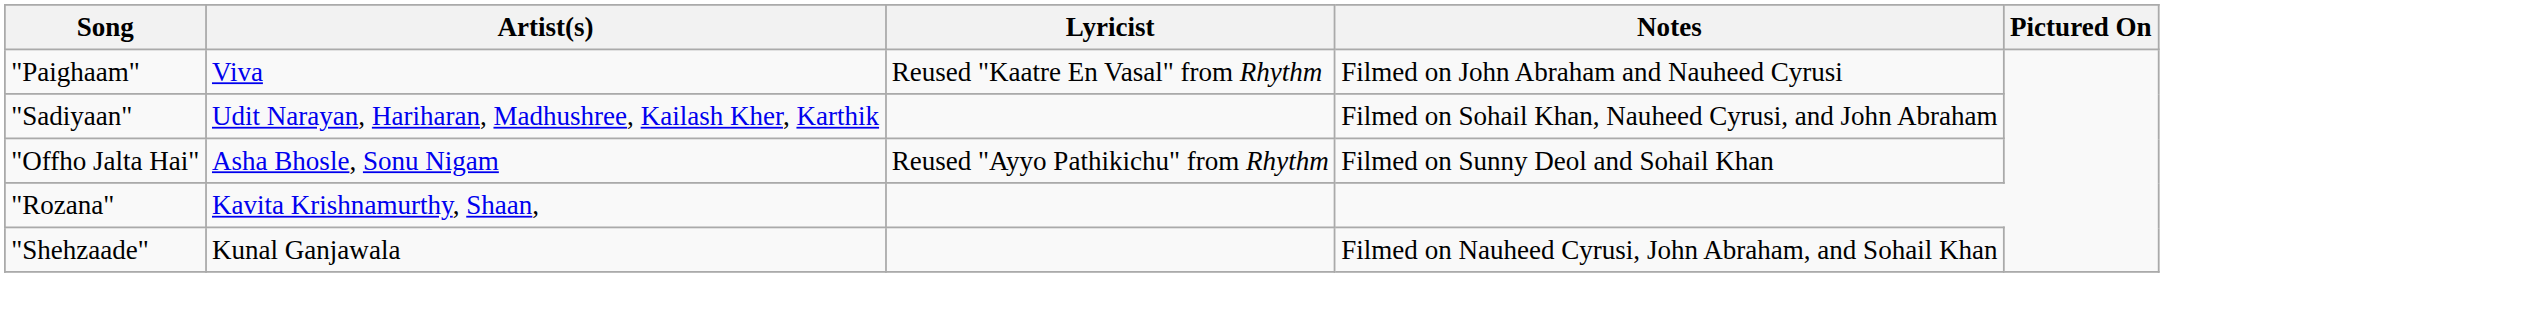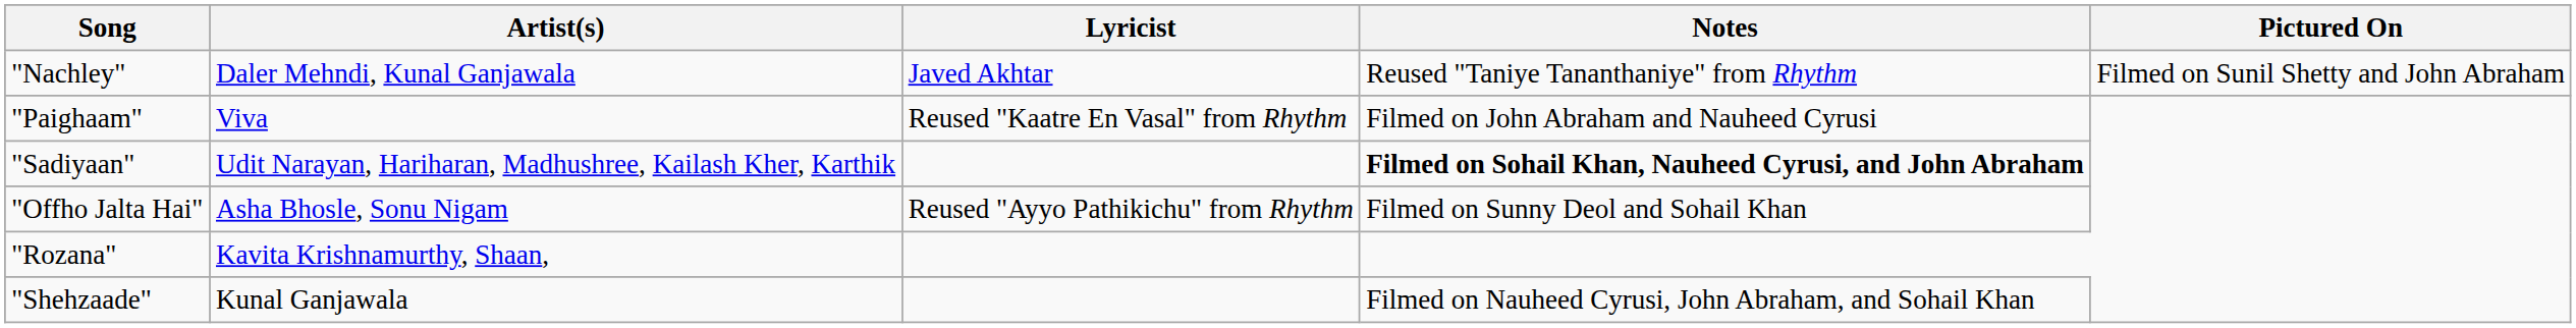 <table class="wikitable tracklist" style="font-size:95%;">
 <tr>
 <th>Song</th>
 <th>Artist(s)</th>
 <th>Lyricist</th>
 <th>Notes</th>
 <th>Pictured On</th>
+</tr>
+<tr>
+<td>"Nachley"</td>
+<td><a href='#'>Daler Mehndi</a>, <a href='#'>Kunal Ganjawala</a></td>
+<td><a href='#'>Javed Akhtar</a></td>
+<td>Reused "Taniye Tananthaniye" from <em><a href='#'>Rhythm</a></em></td>
+<td>Filmed on Sunil Shetty and John Abraham</td>
 </tr>
 <tr>
 <td>"Paighaam"</td>
 <td><a href='#'>Viva</a></td>
 <td>Reused "Kaatre En Vasal" from <em>Rhythm</em></td>
 <td>Filmed on John Abraham and Nauheed Cyrusi</td>
 </tr>
 <tr>
 <td>"Sadiyaan"</td>
 <td><a href='#'>Udit Narayan</a>, <a href='#'>Hariharan</a>, <a href='#'>Madhushree</a>, <a href='#'>Kailash Kher</a>, <a href='#'>Karthik</a></td>
 <td></td>
-<td>Filmed on Sohail Khan, Nauheed Cyrusi, and John Abraham</td>
+<td><strong>Filmed on Sohail Khan, Nauheed Cyrusi, and John Abraham</strong></td>
 </tr>
 <tr>
 <td>"Offho Jalta Hai"</td>
 <td><a href='#'>Asha Bhosle</a>, <a href='#'>Sonu Nigam</a></td>
 <td>Reused "Ayyo Pathikichu" from <em>Rhythm</em></td>
 <td>Filmed on Sunny Deol and Sohail Khan</td>
 </tr>
 <tr>
 <td>"Rozana"</td>
 <td><a href='#'>Kavita Krishnamurthy</a>, <a href='#'>Shaan</a>,</td>
 <td></td>
 </tr>
 <tr>
 <td>"Shehzaade"</td>
 <td>Kunal Ganjawala</td>
 <td></td>
 <td>Filmed on Nauheed Cyrusi, John Abraham, and Sohail Khan</td>
 </tr>
 </table>
